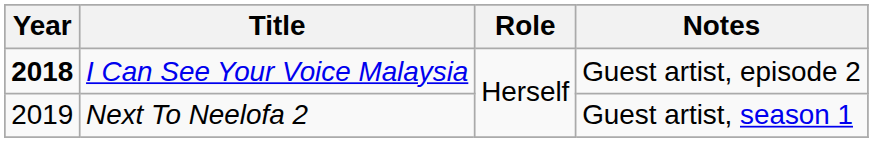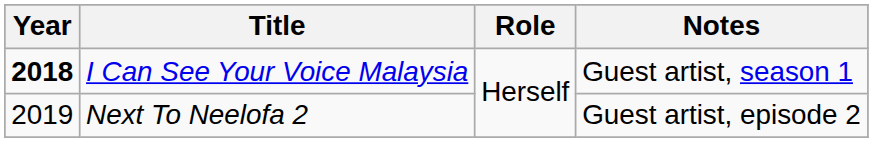 <table class="wikitable">
 <tr>
 <th>Year</th>
 <th>Title</th>
 <th>Role</th>
 <th>Notes</th>
 </tr>
 <tr>
 <td><strong>2018</strong></td>
 <td><em><a href='#'>I Can See Your Voice Malaysia</a></em></td>
 <td rowspan="2">Herself</td>
-<td>Guest artist, episode 2</td>
+<td>Guest artist, <a href='#'>season 1</a></td>
 </tr>
 <tr>
 <td>2019</td>
 <td><em>Next To Neelofa 2</em></td>
-<td>Guest artist, <a href='#'>season 1</a></td>
+<td>Guest artist, episode 2</td>
 </tr>
 </table>
